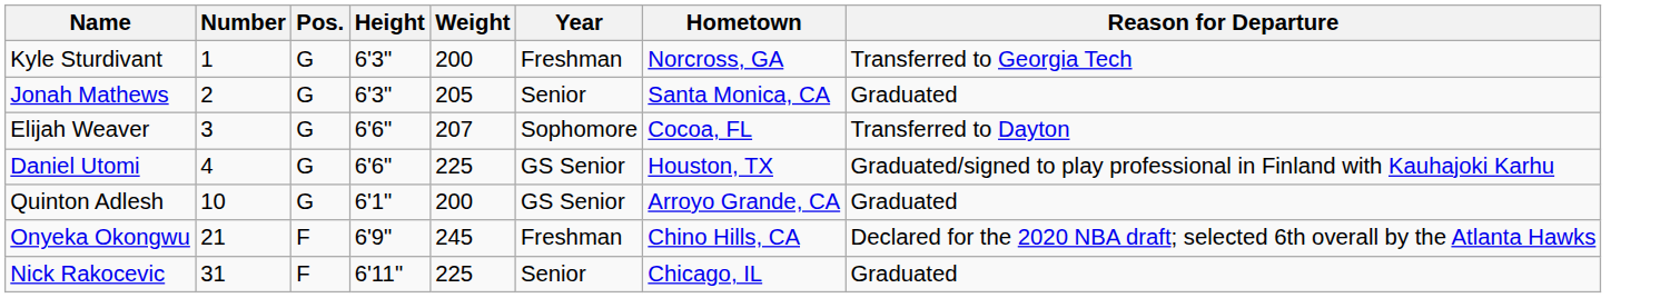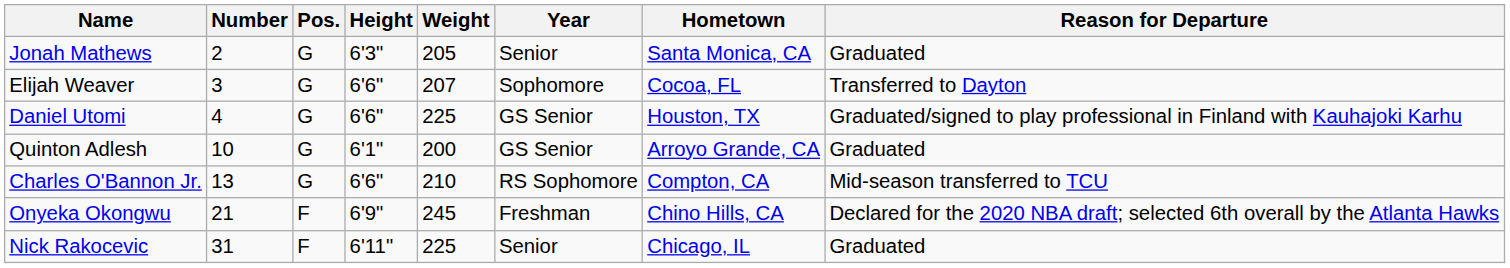 <table class="wikitable sortable">
 <tr>
 <th>Name</th>
 <th>Number</th>
 <th>Pos.</th>
 <th>Height</th>
 <th>Weight</th>
 <th>Year</th>
 <th>Hometown</th>
 <th>Reason for Departure</th>
-</tr>
-<tr>
-<td>Kyle Sturdivant</td>
-<td>1</td>
-<td>G</td>
-<td>6'3"</td>
-<td>200</td>
-<td>Freshman</td>
-<td><a href='#'>Norcross, GA</a></td>
-<td>Transferred to <a href='#'>Georgia Tech</a></td>
 </tr>
 <tr>
 <td><a href='#'>Jonah Mathews</a></td>
 <td>2</td>
 <td>G</td>
 <td>6'3"</td>
 <td>205</td>
 <td>Senior</td>
 <td><a href='#'>Santa Monica, CA</a></td>
 <td>Graduated</td>
 </tr>
 <tr>
 <td>Elijah Weaver</td>
 <td>3</td>
 <td>G</td>
 <td>6'6"</td>
 <td>207</td>
 <td>Sophomore</td>
 <td><a href='#'>Cocoa, FL</a></td>
 <td>Transferred to <a href='#'>Dayton</a></td>
 </tr>
 <tr>
 <td><a href='#'>Daniel Utomi</a></td>
 <td>4</td>
 <td>G</td>
 <td>6'6"</td>
 <td>225</td>
 <td>GS Senior</td>
 <td><a href='#'>Houston, TX</a></td>
 <td>Graduated/signed to play professional in Finland with <a href='#'>Kauhajoki Karhu</a></td>
 </tr>
 <tr>
 <td>Quinton Adlesh</td>
 <td>10</td>
 <td>G</td>
 <td>6'1"</td>
 <td>200</td>
 <td>GS Senior</td>
 <td><a href='#'>Arroyo Grande, CA</a></td>
 <td>Graduated</td>
 </tr>
 <tr>
+<td><a href='#'>Charles O'Bannon Jr.</a></td>
+<td>13</td>
+<td>G</td>
+<td>6'6"</td>
+<td>210</td>
+<td>RS Sophomore</td>
+<td><a href='#'>Compton, CA</a></td>
+<td>Mid-season transferred to <a href='#'>TCU</a></td>
+</tr>
+<tr>
 <td><a href='#'>Onyeka Okongwu</a></td>
 <td>21</td>
 <td>F</td>
 <td>6'9"</td>
 <td>245</td>
 <td>Freshman</td>
 <td><a href='#'>Chino Hills, CA</a></td>
 <td>Declared for the <a href='#'>2020 NBA draft</a>; selected 6th overall by the <a href='#'>Atlanta Hawks</a></td>
 </tr>
 <tr>
 <td><a href='#'>Nick Rakocevic</a></td>
 <td>31</td>
 <td>F</td>
 <td>6'11"</td>
 <td>225</td>
 <td>Senior</td>
 <td><a href='#'>Chicago, IL</a></td>
 <td>Graduated</td>
 </tr>
 </table>
